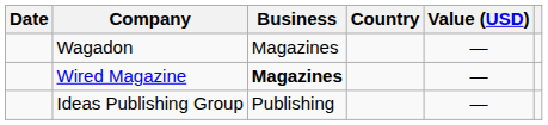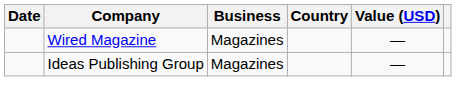 <table class="wikitable sortable">
 <tr>
 <th>Date</th>
 <th>Company</th>
 <th>Business</th>
 <th>Country</th>
 <th>Value (<a href='#'>USD</a>)</th>
 <th class="unsortable"></th>
 </tr>
 <tr>
 <td></td>
-<td>Wagadon</td>
+<td><a href='#'>Wired Magazine</a></td>
 <td>Magazines</td>
 <td></td>
 <td align="center">—</td>
 <td align="center"></td>
 </tr>
 <tr>
 <td></td>
-<td><a href='#'>Wired Magazine</a></td>
-<td><strong>Magazines</strong></td>
-<td></td>
-<td align="center">—</td>
-<td align="center"></td>
-</tr>
-<tr>
-<td></td>
 <td>Ideas Publishing Group</td>
-<td>Publishing</td>
+<td>Magazines</td>
 <td></td>
 <td align="center">—</td>
 <td align="center"></td>
 </tr>
 </table>
